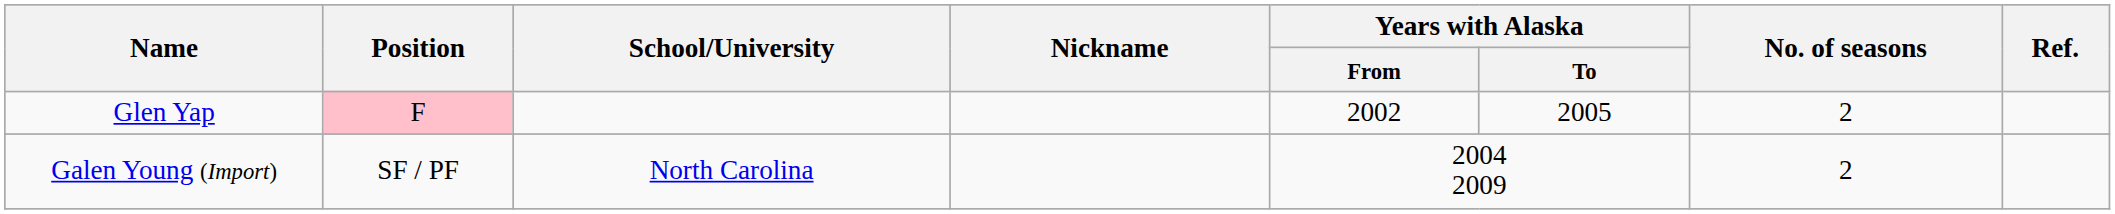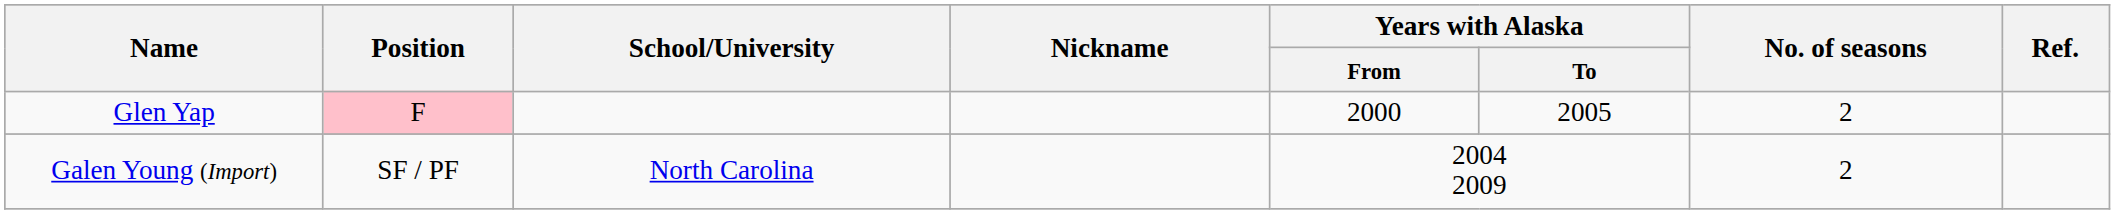 <table class="wikitable sortable" style="text-align:center" width="98%">
 <tr>
 <th rowspan="2" style="width:180px;">Name</th>
 <th rowspan="2">Position</th>
 <th rowspan="2" style="width:250px;">School/University</th>
 <th rowspan="2" style="width:180px;">Nickname</th>
 <th colspan="2" style="width:180px; text-align:center;">Years with Alaska</th>
 <th rowspan="2">No. of seasons</th>
 <th rowspan="2" class="unsortable" ;>Ref.</th>
 </tr>
 <tr>
 <th style="width:10%; text-align:center;"><small>From</small></th>
 <th style="width:10%; text-align:center;"><small>To</small></th>
 </tr>
 <tr>
 <td><a href='#'>Glen Yap</a></td>
 <td style="background: pink;">F</td>
 <td></td>
 <td></td>
-<td>2002</td>
+<td>2000</td>
 <td>2005</td>
 <td>2</td>
 <td></td>
 </tr>
 <tr>
 <td><a href='#'>Galen Young</a> <small>(<em>Import</em>)</small></td>
 <td>SF / PF</td>
 <td><a href='#'>North Carolina</a></td>
 <td></td>
 <td colspan="2">2004<br>2009</td>
 <td>2</td>
 <td></td>
 </tr>
 </table>
